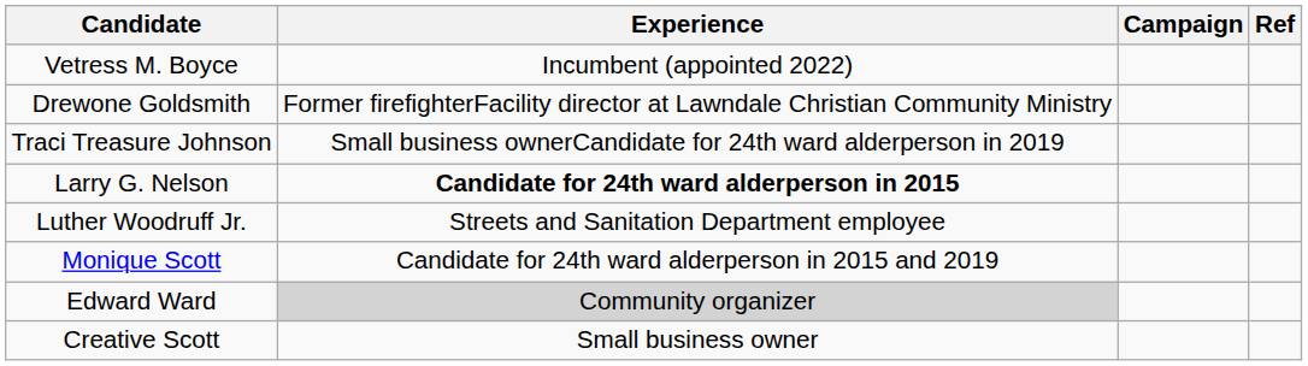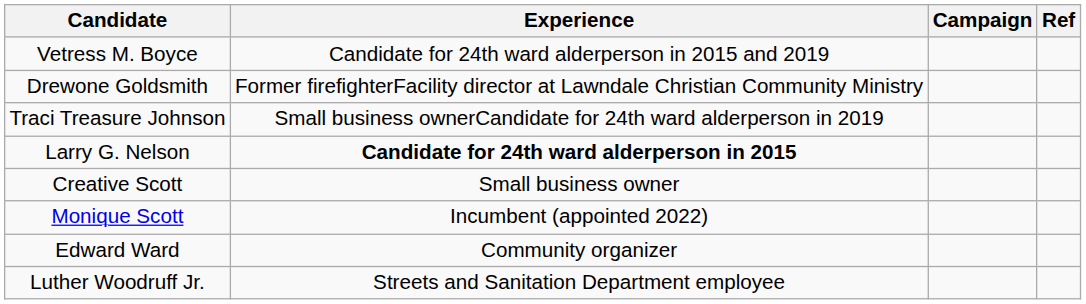 <table class="wikitable" style="text-align:center">
 <tr>
 <th>Candidate</th>
 <th>Experience</th>
 <th>Campaign</th>
 <th>Ref</th>
 </tr>
 <tr>
 <td>Vetress M. Boyce</td>
-<td>Incumbent (appointed 2022)</td>
+<td>Candidate for 24th ward alderperson in 2015 and 2019</td>
 <td></td>
 <td></td>
 </tr>
 <tr>
 <td>Drewone Goldsmith</td>
 <td>Former firefighterFacility director at Lawndale Christian Community Ministry</td>
 <td></td>
 <td></td>
 </tr>
 <tr>
 <td>Traci Treasure Johnson</td>
 <td>Small business ownerCandidate for 24th ward alderperson in 2019</td>
 <td></td>
 <td></td>
 </tr>
 <tr>
 <td>Larry G. Nelson</td>
 <td><strong>Candidate for 24th ward alderperson in 2015</strong></td>
 <td></td>
 <td></td>
 </tr>
 <tr>
+<td>Creative Scott</td>
+<td>Small business owner</td>
+<td></td>
+<td></td>
+</tr>
+<tr>
+<td><a href='#'>Monique Scott</a></td>
+<td>Incumbent (appointed 2022)</td>
+<td></td>
+<td></td>
+</tr>
+<tr>
+<td>Edward Ward</td>
+<td>Community organizer</td>
+<td></td>
+<td></td>
+</tr>
+<tr>
 <td>Luther Woodruff Jr.</td>
 <td>Streets and Sanitation Department employee</td>
 <td></td>
 <td></td>
 </tr>
-<tr>
-<td><a href='#'>Monique Scott</a></td>
-<td>Candidate for 24th ward alderperson in 2015 and 2019</td>
-<td></td>
-<td></td>
-</tr>
-<tr>
-<td>Edward Ward</td>
-<td style="background: lightgrey;">Community organizer</td>
-<td></td>
-<td></td>
-</tr>
-<tr>
-<td>Creative Scott</td>
-<td>Small business owner</td>
-<td></td>
-<td></td>
-</tr>
 </table>
